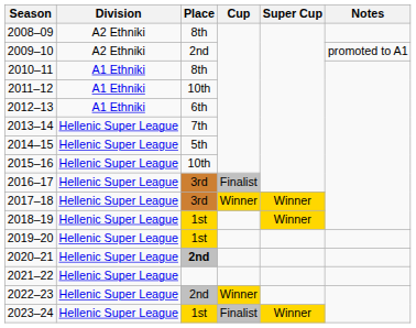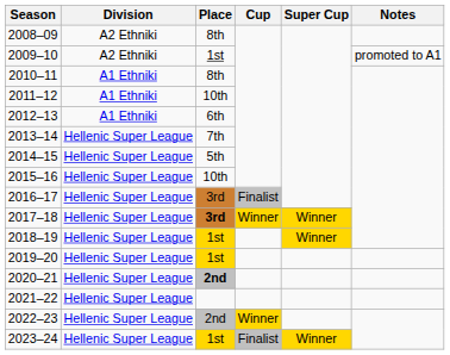 <table class="wikitable" style="text-align:center">
 <tr>
 <th>Season</th>
 <th>Division</th>
 <th>Place</th>
 <th>Cup</th>
 <th>Super Cup</th>
 <th>Notes</th>
 </tr>
 <tr>
 <td>2008–09</td>
 <td>A2 Ethniki</td>
 <td>8th</td>
 <td rowspan="8"></td>
 <td rowspan="9"></td>
 <td></td>
 </tr>
 <tr>
 <td>2009–10</td>
 <td>A2 Ethniki</td>
-<td>2nd</td>
+<td><u>1st</u></td>
 <td>promoted to A1</td>
 </tr>
 <tr>
 <td>2010–11</td>
 <td><a href='#'>A1 Ethniki</a></td>
 <td>8th</td>
 <td rowspan="9"></td>
 </tr>
 <tr>
 <td>2011–12</td>
 <td><a href='#'>A1 Ethniki</a></td>
 <td>10th</td>
 </tr>
 <tr>
 <td>2012–13</td>
 <td><a href='#'>A1 Ethniki</a></td>
 <td>6th</td>
 </tr>
 <tr>
 <td>2013–14</td>
 <td><a href='#'>Hellenic Super League</a></td>
 <td>7th</td>
 </tr>
 <tr>
 <td>2014–15</td>
 <td><a href='#'>Hellenic Super League</a></td>
 <td>5th</td>
 </tr>
 <tr>
 <td>2015–16</td>
 <td><a href='#'>Hellenic Super League</a></td>
 <td>10th</td>
 </tr>
 <tr>
 <td>2016–17</td>
 <td><a href='#'>Hellenic Super League</a></td>
 <td bgcolor= #CD7F32>3rd</td>
 <td bgcolor="silver">Finalist</td>
 </tr>
 <tr>
 <td>2017–18</td>
 <td><a href='#'>Hellenic Super League</a></td>
-<td bgcolor= #CD7F32>3rd</td>
+<td bgcolor= #CD7F32><strong>3rd</strong></td>
 <td bgcolor="gold">Winner</td>
 <td bgcolor="gold">Winner</td>
 </tr>
 <tr>
 <td>2018–19</td>
 <td><a href='#'>Hellenic Super League</a></td>
 <td bgcolor="gold">1st</td>
 <td></td>
 <td bgcolor="gold">Winner</td>
 </tr>
 <tr>
 <td>2019–20</td>
 <td><a href='#'>Hellenic Super League</a></td>
 <td bgcolor="gold">1st</td>
 <td></td>
 <td></td>
 <td></td>
 </tr>
 <tr>
 <td>2020–21</td>
 <td><a href='#'>Hellenic Super League</a></td>
 <td bgcolor="silver"><strong>2nd</strong></td>
 <td></td>
 <td></td>
 <td></td>
 </tr>
 <tr>
 <td>2021–22</td>
 <td><a href='#'>Hellenic Super League</a></td>
 <td></td>
 <td></td>
 <td></td>
 <td></td>
 </tr>
 <tr>
 <td>2022–23</td>
 <td><a href='#'>Hellenic Super League</a></td>
 <td bgcolor="silver">2nd</td>
 <td bgcolor="gold">Winner</td>
 <td></td>
 </tr>
 <tr>
 <td>2023–24</td>
 <td><a href='#'>Hellenic Super League</a></td>
 <td bgcolor="gold">1st</td>
 <td bgcolor="silver">Finalist</td>
 <td bgcolor="gold">Winner</td>
 </tr>
 </table>
